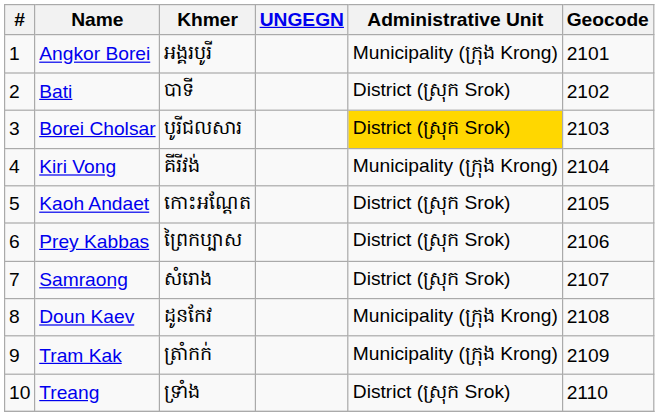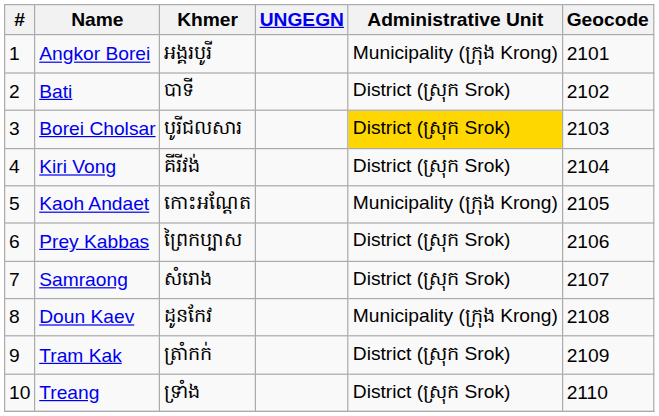 <table class="wikitable sortable">
 <tr>
 <th>#</th>
 <th>Name</th>
 <th>Khmer</th>
 <th><a href='#'>UNGEGN</a></th>
 <th>Administrative Unit</th>
 <th>Geocode</th>
 </tr>
 <tr>
 <td>1</td>
 <td><a href='#'>Angkor Borei</a></td>
 <td>អង្គរបូរី</td>
 <td></td>
 <td>Municipality (ក្រុង Krong)</td>
 <td>2101</td>
 </tr>
 <tr>
 <td>2</td>
 <td><a href='#'>Bati</a></td>
 <td>បាទី</td>
 <td></td>
 <td>District (ស្រុក Srok)</td>
 <td>2102</td>
 </tr>
 <tr>
 <td>3</td>
 <td><a href='#'>Borei Cholsar</a></td>
 <td>បូរីជលសារ</td>
 <td></td>
 <td style="background: gold;">District (ស្រុក Srok)</td>
 <td>2103</td>
 </tr>
 <tr>
 <td>4</td>
 <td><a href='#'>Kiri Vong</a></td>
 <td>គីរីវង់</td>
 <td></td>
-<td>Municipality (ក្រុង Krong)</td>
+<td>District (ស្រុក Srok)</td>
 <td>2104</td>
 </tr>
 <tr>
 <td>5</td>
 <td><a href='#'>Kaoh Andaet</a></td>
 <td>កោះអណ្ដែត</td>
 <td></td>
-<td>District (ស្រុក Srok)</td>
+<td>Municipality (ក្រុង Krong)</td>
 <td>2105</td>
 </tr>
 <tr>
 <td>6</td>
 <td><a href='#'>Prey Kabbas</a></td>
 <td>ព្រៃកប្បាស</td>
 <td></td>
 <td>District (ស្រុក Srok)</td>
 <td>2106</td>
 </tr>
 <tr>
 <td>7</td>
 <td><a href='#'>Samraong</a></td>
 <td>សំរោង</td>
 <td></td>
 <td>District (ស្រុក Srok)</td>
 <td>2107</td>
 </tr>
 <tr>
 <td>8</td>
 <td><a href='#'>Doun Kaev</a></td>
 <td>ដូនកែវ</td>
 <td></td>
 <td>Municipality (ក្រុង Krong)</td>
 <td>2108</td>
 </tr>
 <tr>
 <td>9</td>
 <td><a href='#'>Tram Kak</a></td>
 <td>ត្រាំកក់</td>
 <td></td>
-<td>Municipality (ក្រុង Krong)</td>
+<td>District (ស្រុក Srok)</td>
 <td>2109</td>
 </tr>
 <tr>
 <td>10</td>
 <td><a href='#'>Treang</a></td>
 <td>ទ្រាំង</td>
 <td></td>
 <td>District (ស្រុក Srok)</td>
 <td>2110</td>
 </tr>
 <tr>
 </tr>
 </table>
